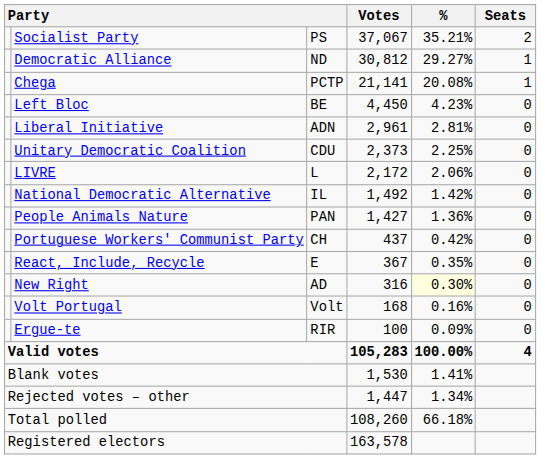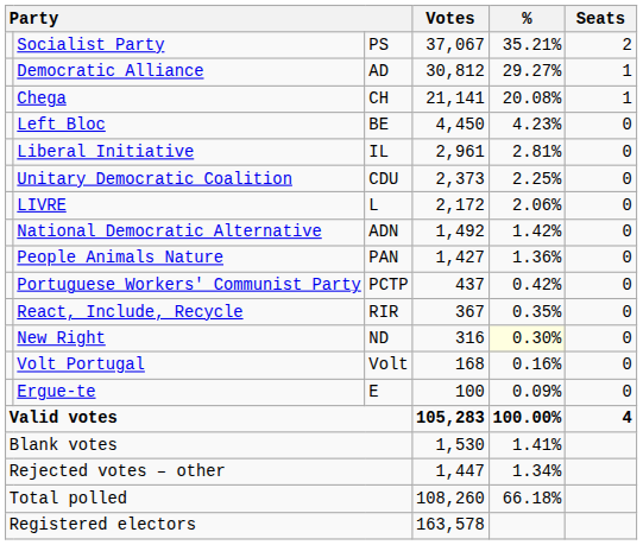 <table class="wikitable" border="1" style="text-align:right;">
 <tr>
 <th style="text-align:left;" colspan=3>Party</th>
 <th align=center width="50">Votes</th>
 <th align=center width="50">%</th>
 <th align=center width="50">Seats</th>
 </tr>
 <tr>
 <td></td>
 <td align=left><a href='#'>Socialist Party</a></td>
 <td align=left>PS</td>
 <td>37,067</td>
 <td>35.21%</td>
 <td>2</td>
 </tr>
 <tr>
 <td></td>
 <td align=left><a href='#'>Democratic Alliance</a></td>
-<td align=left>ND</td>
+<td align=left>AD</td>
 <td>30,812</td>
 <td>29.27%</td>
 <td>1</td>
 </tr>
 <tr>
 <td></td>
 <td align=left><a href='#'>Chega</a></td>
-<td align=left>PCTP</td>
+<td align=left>CH</td>
 <td>21,141</td>
 <td>20.08%</td>
 <td>1</td>
 </tr>
 <tr>
 <td></td>
 <td align=left><a href='#'>Left Bloc</a></td>
 <td align=left>BE</td>
 <td>4,450</td>
 <td>4.23%</td>
 <td>0</td>
 </tr>
 <tr>
 <td></td>
 <td align=left><a href='#'>Liberal Initiative</a></td>
-<td align=left>ADN</td>
+<td align=left>IL</td>
 <td>2,961</td>
 <td>2.81%</td>
 <td>0</td>
 </tr>
 <tr>
 <td></td>
 <td align=left style="white-space: nowrap;"><a href='#'>Unitary Democratic Coalition</a></td>
 <td align=left>CDU</td>
 <td>2,373</td>
 <td>2.25%</td>
 <td>0</td>
 </tr>
 <tr>
 <td></td>
 <td align=left><a href='#'>LIVRE</a></td>
 <td align=left>L</td>
 <td>2,172</td>
 <td>2.06%</td>
 <td>0</td>
 </tr>
 <tr>
 <td></td>
 <td align=left><a href='#'>National Democratic Alternative</a></td>
-<td align=left>IL</td>
+<td align=left>ADN</td>
 <td>1,492</td>
 <td>1.42%</td>
 <td>0</td>
 </tr>
 <tr>
 <td></td>
 <td align=left><a href='#'>People Animals Nature</a></td>
 <td align=left>PAN</td>
 <td>1,427</td>
 <td>1.36%</td>
 <td>0</td>
 </tr>
 <tr>
 <td></td>
 <td align=left><a href='#'>Portuguese Workers' Communist Party</a></td>
-<td align=left>CH</td>
+<td align=left>PCTP</td>
 <td>437</td>
 <td>0.42%</td>
 <td>0</td>
 </tr>
 <tr>
 <td></td>
 <td align=left><a href='#'>React, Include, Recycle</a></td>
-<td align=left>E</td>
+<td align=left>RIR</td>
 <td>367</td>
 <td>0.35%</td>
 <td>0</td>
 </tr>
 <tr>
 <td></td>
 <td align=left><a href='#'>New Right</a></td>
-<td align=left>AD</td>
+<td align=left>ND</td>
 <td>316</td>
 <td style="background: lightyellow;">0.30%</td>
 <td>0</td>
 </tr>
 <tr>
 <td></td>
 <td align=left><a href='#'>Volt Portugal</a></td>
 <td align=left>Volt</td>
 <td>168</td>
 <td>0.16%</td>
 <td>0</td>
 </tr>
 <tr>
 <td></td>
 <td align=left><a href='#'>Ergue-te</a></td>
-<td align=left>RIR</td>
+<td align=left>E</td>
 <td>100</td>
 <td>0.09%</td>
 <td>0</td>
 </tr>
 <tr style="font-weight:bold">
 <td align=left colspan=3>Valid votes</td>
 <td>105,283</td>
 <td>100.00%</td>
 <td>4</td>
 </tr>
 <tr>
 <td align=left colspan=3>Blank votes</td>
 <td>1,530</td>
 <td>1.41%</td>
 <td></td>
 </tr>
 <tr>
 <td align=left colspan=3>Rejected votes – other</td>
 <td>1,447</td>
 <td>1.34%</td>
 <td></td>
 </tr>
 <tr>
 <td align=left colspan=3>Total polled</td>
 <td>108,260</td>
 <td>66.18%</td>
 <td></td>
 </tr>
 <tr>
 <td align=left colspan=3>Registered electors</td>
 <td>163,578</td>
 <td></td>
 <td></td>
 </tr>
 </table>
